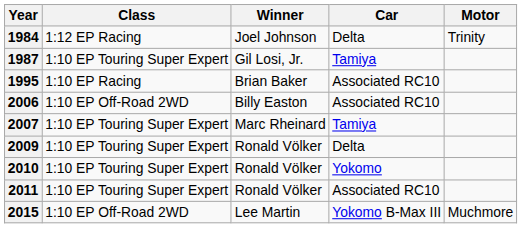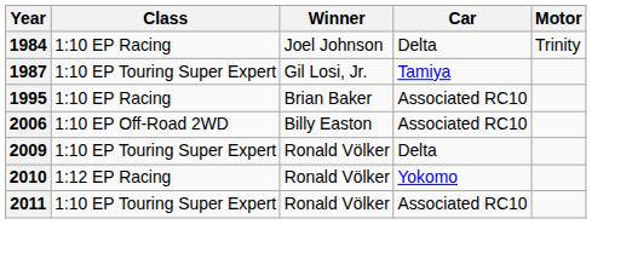 <table class="wikitable" style="font-size: 85%;">
 <tr>
 <th>Year</th>
 <th>Class</th>
 <th>Winner</th>
 <th>Car</th>
 <th>Motor</th>
 </tr>
 <tr>
 <th>1984</th>
-<td>1:12 EP Racing</td>
+<td>1:10 EP Racing</td>
 <td> Joel Johnson</td>
 <td>Delta</td>
 <td>Trinity</td>
 </tr>
 <tr>
 <th>1987</th>
 <td>1:10 EP Touring Super Expert</td>
 <td> Gil Losi, Jr.</td>
 <td><a href='#'>Tamiya</a></td>
 </tr>
 <tr>
 <th>1995</th>
 <td>1:10 EP Racing</td>
 <td> Brian Baker</td>
 <td>Associated RC10</td>
 <td></td>
 </tr>
 <tr>
 <th>2006</th>
 <td>1:10 EP Off-Road 2WD</td>
 <td> Billy Easton</td>
 <td>Associated RC10</td>
 </tr>
 <tr>
-<th>2007</th>
-<td>1:10 EP Touring Super Expert</td>
-<td> Marc Rheinard</td>
-<td><a href='#'>Tamiya</a></td>
-<td></td>
-</tr>
-<tr>
 <th>2009</th>
 <td>1:10 EP Touring Super Expert</td>
 <td> Ronald Völker</td>
 <td>Delta</td>
 <td></td>
 </tr>
 <tr>
 <th>2010</th>
-<td>1:10 EP Touring Super Expert</td>
+<td>1:12 EP Racing</td>
 <td> Ronald Völker</td>
 <td><a href='#'>Yokomo</a></td>
 <td></td>
 </tr>
 <tr>
 <th>2011</th>
 <td>1:10 EP Touring Super Expert</td>
 <td> Ronald Völker</td>
 <td>Associated RC10</td>
 <td></td>
 </tr>
-<tr>
-<th>2015</th>
-<td>1:10 EP Off-Road 2WD</td>
-<td> Lee Martin</td>
-<td><a href='#'>Yokomo</a> B-Max III</td>
-<td>Muchmore</td>
-</tr>
 </table>
